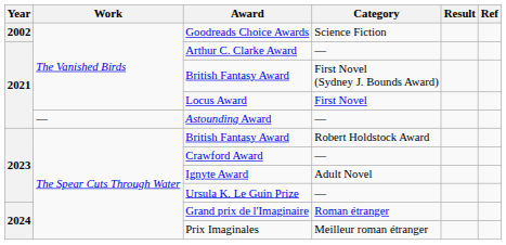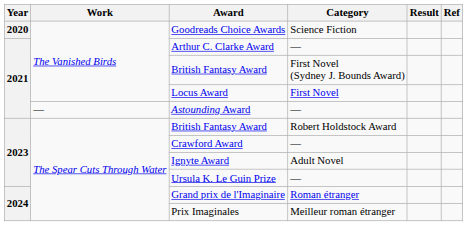 <table class="wikitable sortable">
 <tr>
 <th>Year</th>
 <th>Work</th>
 <th>Award</th>
 <th>Category</th>
 <th>Result</th>
 <th>Ref</th>
 </tr>
 <tr>
-<th>2002</th>
+<th>2020</th>
 <td rowspan="4"><em><a href='#'>The Vanished Birds</a></em></td>
 <td><a href='#'>Goodreads Choice Awards</a></td>
 <td>Science Fiction</td>
 <td></td>
 <td></td>
 </tr>
 <tr>
 <th rowspan="4">2021</th>
 <td><a href='#'>Arthur C. Clarke Award</a></td>
 <td>—</td>
 <td></td>
 <td></td>
 </tr>
 <tr>
 <td><a href='#'>British Fantasy Award</a></td>
 <td>First Novel <br>(Sydney J. Bounds Award)</td>
 <td></td>
 <td></td>
 </tr>
 <tr>
 <td><a href='#'>Locus Award</a></td>
 <td><a href='#'>First Novel</a></td>
 <td></td>
 <td></td>
 </tr>
 <tr>
 <td>—</td>
 <td><a href='#'><em>Astounding</em> Award</a></td>
 <td>—</td>
 <td></td>
 <td></td>
 </tr>
 <tr>
 <th rowspan="4">2023</th>
 <td rowspan="6"><em><a href='#'>The Spear Cuts Through Water</a></em></td>
 <td><a href='#'>British Fantasy Award</a></td>
 <td>Robert Holdstock Award</td>
 <td></td>
 <td></td>
 </tr>
 <tr>
 <td><a href='#'>Crawford Award</a></td>
 <td>—</td>
 <td></td>
 <td></td>
 </tr>
 <tr>
 <td><a href='#'>Ignyte Award</a></td>
 <td>Adult Novel</td>
 <td></td>
 <td></td>
 </tr>
 <tr>
 <td><a href='#'>Ursula K. Le Guin Prize</a></td>
 <td>—</td>
 <td></td>
 <td></td>
 </tr>
 <tr>
 <th rowspan="2">2024</th>
 <td><a href='#'>Grand prix de l'Imaginaire</a></td>
 <td><a href='#'>Roman étranger</a></td>
 <td></td>
 <td></td>
 </tr>
 <tr>
 <td>Prix Imaginales</td>
 <td>Meilleur roman étranger</td>
 <td></td>
 <td></td>
 </tr>
 </table>
